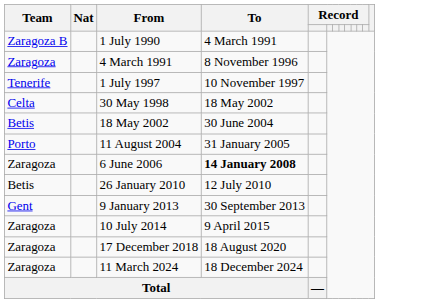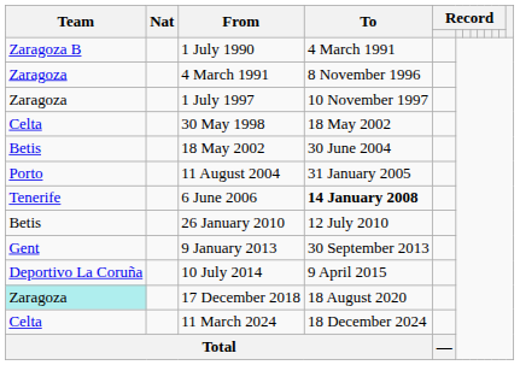 <table class="wikitable" style="text-align: center">
 <tr>
 <th rowspan="2">Team</th>
 <th rowspan="2">Nat</th>
 <th rowspan="2">From</th>
 <th rowspan="2">To</th>
 <th colspan="8">Record</th>
 <th rowspan=2></th>
 </tr>
 <tr>
 <th></th>
 <th></th>
 <th></th>
 <th></th>
 <th></th>
 <th></th>
 <th></th>
 <th></th>
 </tr>
 <tr>
 <td align="left"><a href='#'>Zaragoza B</a></td>
 <td></td>
 <td align=left>1 July 1990</td>
 <td align=left>4 March 1991<br></td>
 <td></td>
 </tr>
 <tr>
 <td align="left"><a href='#'>Zaragoza</a></td>
 <td></td>
 <td align=left>4 March 1991</td>
 <td align=left>8 November 1996<br></td>
 <td></td>
 </tr>
 <tr>
-<td align="left"><a href='#'>Tenerife</a></td>
+<td align="left">Zaragoza</td>
 <td></td>
 <td align=left>1 July 1997</td>
 <td align=left>10 November 1997<br></td>
 <td></td>
 </tr>
 <tr>
 <td align="left"><a href='#'>Celta</a></td>
 <td></td>
 <td align=left>30 May 1998</td>
 <td align=left>18 May 2002<br></td>
 <td></td>
 </tr>
 <tr>
 <td align="left"><a href='#'>Betis</a></td>
 <td></td>
 <td align=left>18 May 2002</td>
 <td align=left>30 June 2004<br></td>
 <td></td>
 </tr>
 <tr>
 <td align="left"><a href='#'>Porto</a></td>
 <td></td>
 <td align=left>11 August 2004</td>
 <td align=left>31 January 2005<br></td>
 <td></td>
 </tr>
 <tr>
-<td align="left">Zaragoza</td>
+<td align="left"><a href='#'>Tenerife</a></td>
 <td></td>
 <td align=left>6 June 2006</td>
 <td align=left><strong>14 January 2008<br></strong></td>
 <td></td>
 </tr>
 <tr>
 <td align="left">Betis</td>
 <td></td>
 <td align=left>26 January 2010</td>
 <td align=left>12 July 2010<br></td>
 <td></td>
 </tr>
 <tr>
 <td align="left"><a href='#'>Gent</a></td>
 <td></td>
 <td align=left>9 January 2013</td>
 <td align=left>30 September 2013<br></td>
 <td></td>
 </tr>
 <tr>
-<td align="left">Zaragoza</td>
+<td align="left"><a href='#'>Deportivo La Coruña</a></td>
 <td></td>
 <td align=left>10 July 2014</td>
 <td align=left>9 April 2015<br></td>
 <td></td>
 </tr>
 <tr>
-<td align="left">Zaragoza</td>
+<td align="left" style="background: paleturquoise;">Zaragoza</td>
 <td></td>
 <td align=left>17 December 2018</td>
 <td align=left>18 August 2020<br></td>
 <td></td>
 </tr>
 <tr>
-<td align="left">Zaragoza</td>
+<td align="left"><a href='#'>Celta</a></td>
 <td></td>
 <td align=left>11 March 2024</td>
 <td align=left>18 December 2024<br></td>
 <td></td>
 </tr>
 <tr>
 <th colspan="4">Total<br></th>
 <th>—</th>
 </tr>
 </table>
